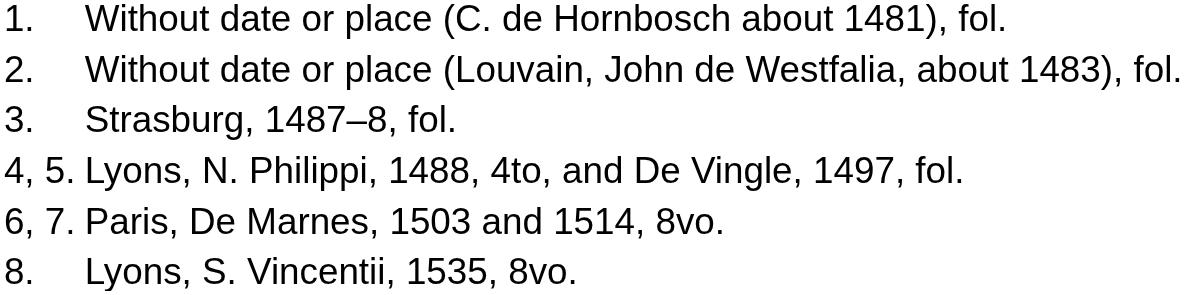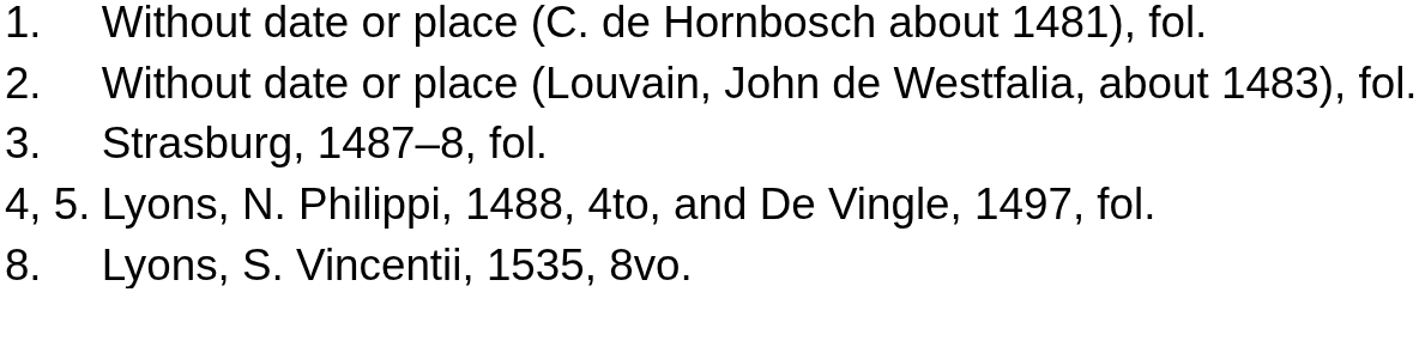 <table>
 <tr>
 <td>1.</td>
 <td>Without date or place (C. de Hornbosch about 1481), fol.</td>
 </tr>
 <tr>
 <td>2.</td>
 <td>Without date or place (Louvain, John de Westfalia, about 1483), fol.</td>
 </tr>
 <tr>
 <td>3.</td>
 <td>Strasburg, 1487–8, fol.</td>
 </tr>
 <tr>
 <td>4, 5.</td>
 <td>Lyons, N. Philippi, 1488, 4to, and De Vingle, 1497, fol.</td>
 </tr>
 <tr>
-<td>6, 7.</td>
-<td>Paris, De Marnes, 1503 and 1514, 8vo.</td>
-</tr>
-<tr>
 <td>8.</td>
 <td>Lyons, S. Vincentii, 1535, 8vo.</td>
 </tr>
 </table>
